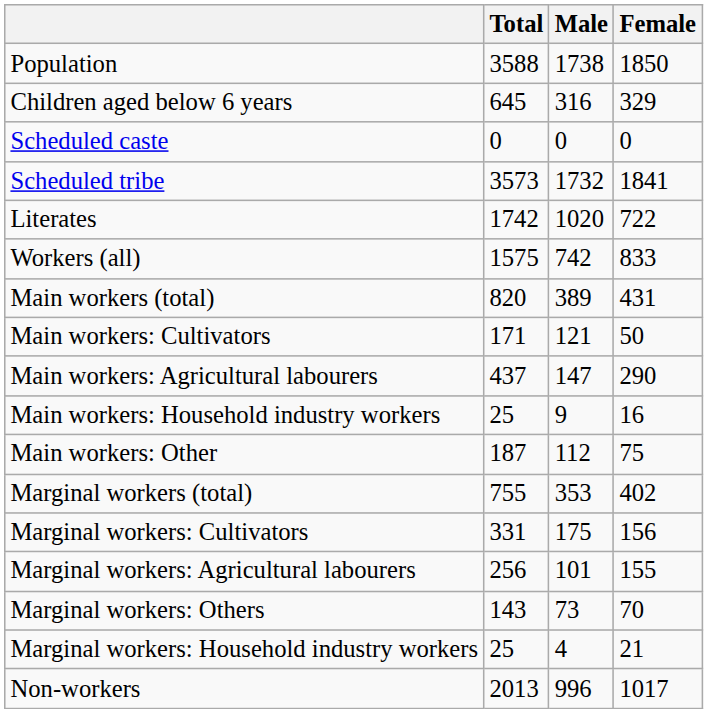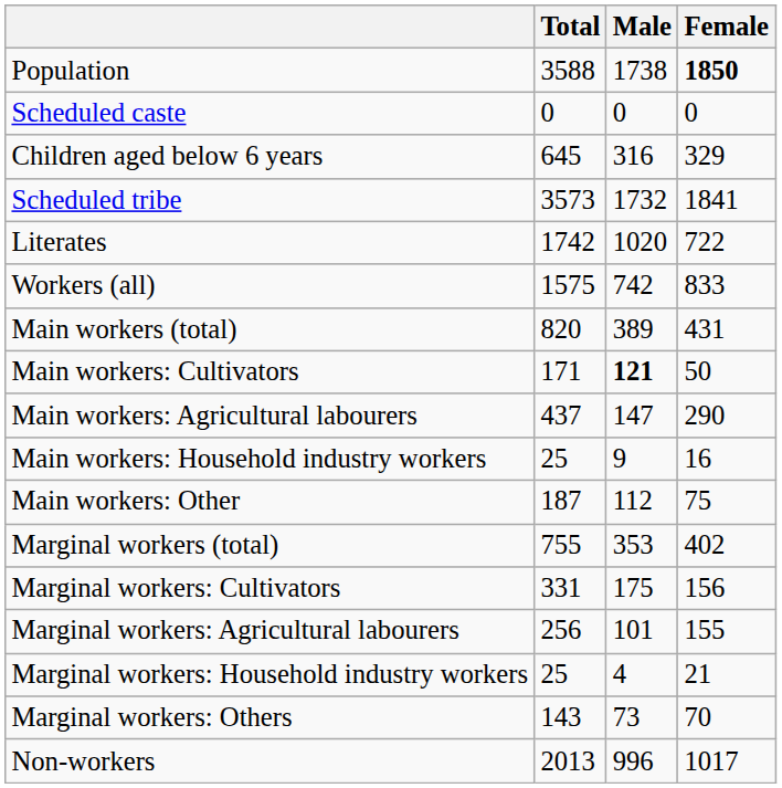 <table class="wikitable sortable">
 <tr>
 <th></th>
 <th>Total</th>
 <th>Male</th>
 <th>Female</th>
 </tr>
 <tr>
 <td>Population</td>
 <td>3588</td>
 <td>1738</td>
-<td>1850</td>
+<td><strong>1850</strong></td>
+</tr>
+<tr>
+<td><a href='#'>Scheduled caste</a></td>
+<td>0</td>
+<td>0</td>
+<td>0</td>
 </tr>
 <tr>
 <td>Children aged below 6 years</td>
 <td>645</td>
 <td>316</td>
 <td>329</td>
-</tr>
-<tr>
-<td><a href='#'>Scheduled caste</a></td>
-<td>0</td>
-<td>0</td>
-<td>0</td>
 </tr>
 <tr>
 <td><a href='#'>Scheduled tribe</a></td>
 <td>3573</td>
 <td>1732</td>
 <td>1841</td>
 </tr>
 <tr>
 <td>Literates</td>
 <td>1742</td>
 <td>1020</td>
 <td>722</td>
 </tr>
 <tr>
 <td>Workers (all)</td>
 <td>1575</td>
 <td>742</td>
 <td>833</td>
 </tr>
 <tr>
 <td>Main workers (total)</td>
 <td>820</td>
 <td>389</td>
 <td>431</td>
 </tr>
 <tr>
 <td>Main workers: Cultivators</td>
 <td>171</td>
-<td>121</td>
+<td><strong>121</strong></td>
 <td>50</td>
 </tr>
 <tr>
 <td>Main workers: Agricultural labourers</td>
 <td>437</td>
 <td>147</td>
 <td>290</td>
 </tr>
 <tr>
 <td>Main workers: Household industry workers</td>
 <td>25</td>
 <td>9</td>
 <td>16</td>
 </tr>
 <tr>
 <td>Main workers: Other</td>
 <td>187</td>
 <td>112</td>
 <td>75</td>
 </tr>
 <tr>
 <td>Marginal workers (total)</td>
 <td>755</td>
 <td>353</td>
 <td>402</td>
 </tr>
 <tr>
 <td>Marginal workers: Cultivators</td>
 <td>331</td>
 <td>175</td>
 <td>156</td>
 </tr>
 <tr>
 <td>Marginal workers: Agricultural labourers</td>
 <td>256</td>
 <td>101</td>
 <td>155</td>
 </tr>
 <tr>
+<td>Marginal workers: Household industry workers</td>
+<td>25</td>
+<td>4</td>
+<td>21</td>
+</tr>
+<tr>
 <td>Marginal workers: Others</td>
 <td>143</td>
 <td>73</td>
 <td>70</td>
-</tr>
-<tr>
-<td>Marginal workers: Household industry workers</td>
-<td>25</td>
-<td>4</td>
-<td>21</td>
 </tr>
 <tr>
 <td>Non-workers</td>
 <td>2013</td>
 <td>996</td>
 <td>1017</td>
 </tr>
 </table>
